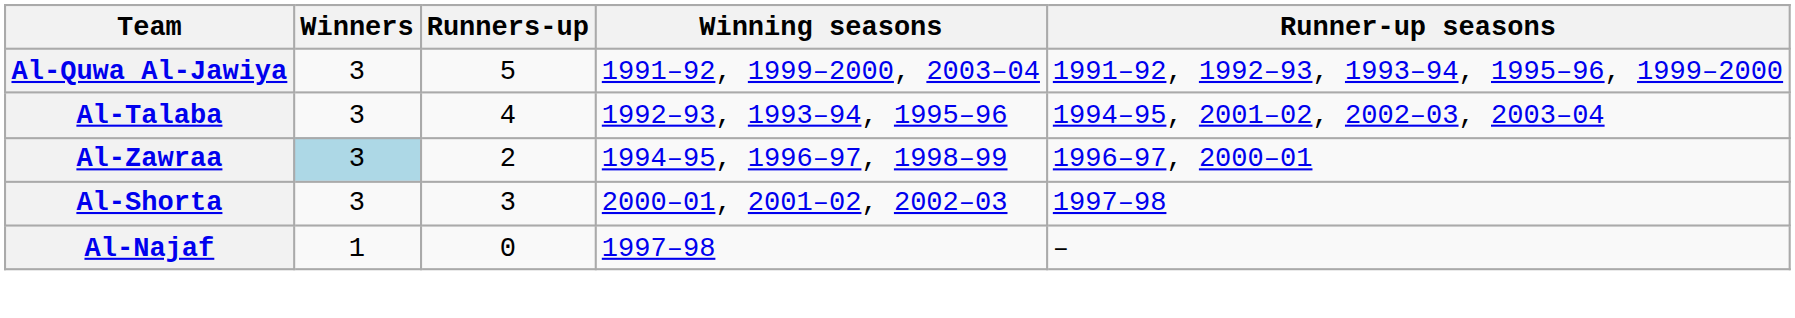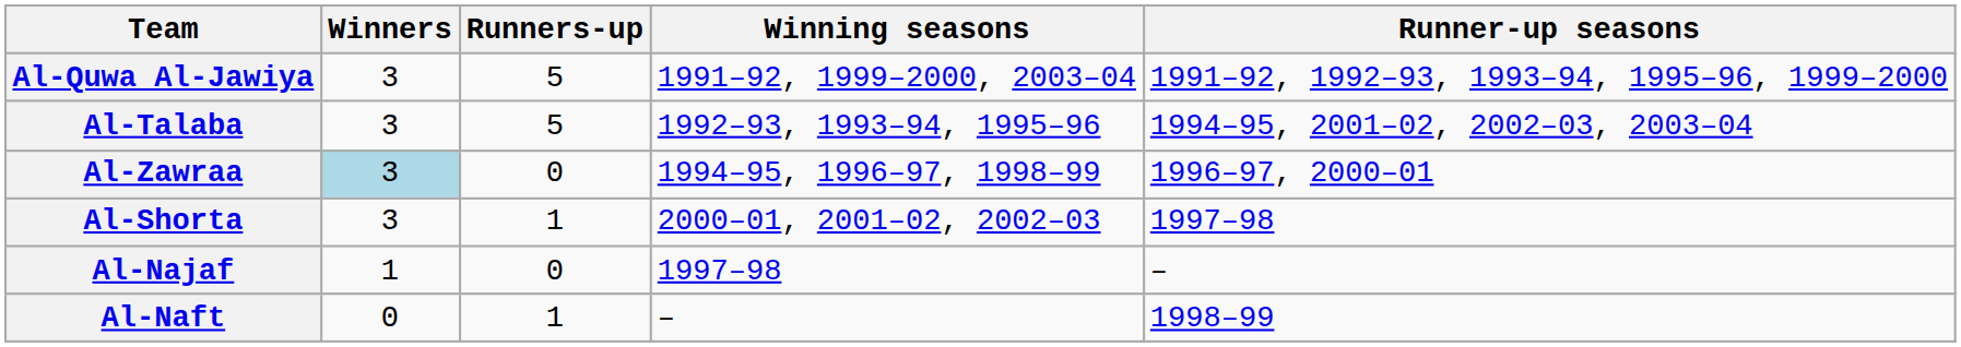 <table class="wikitable plainrowheaders sortable">
 <tr>
 <th scope=col>Team</th>
 <th scope=col>Winners</th>
 <th scope=col>Runners-up</th>
 <th scope=col class="unsortable">Winning seasons</th>
 <th scope=col class="unsortable">Runner-up seasons</th>
 </tr>
 <tr>
 <th scope=row><a href='#'>Al-Quwa Al-Jawiya</a></th>
 <td align=center>3</td>
 <td align=center>5</td>
 <td><a href='#'>1991–92</a>, <a href='#'>1999–2000</a>, <a href='#'>2003–04</a></td>
 <td><a href='#'>1991–92</a>, <a href='#'>1992–93</a>, <a href='#'>1993–94</a>, <a href='#'>1995–96</a>, <a href='#'>1999–2000</a></td>
 </tr>
 <tr>
 <th scope=row><a href='#'>Al-Talaba</a></th>
 <td align=center>3</td>
-<td align=center>4</td>
+<td align=center>5</td>
 <td><a href='#'>1992–93</a>, <a href='#'>1993–94</a>, <a href='#'>1995–96</a></td>
 <td><a href='#'>1994–95</a>, <a href='#'>2001–02</a>, <a href='#'>2002–03</a>, <a href='#'>2003–04</a></td>
 </tr>
 <tr>
 <th scope=row><a href='#'>Al-Zawraa</a></th>
 <td align=center style="background: lightblue;">3</td>
-<td align=center>2</td>
+<td align=center>0</td>
 <td><a href='#'>1994–95</a>, <a href='#'>1996–97</a>, <a href='#'>1998–99</a></td>
 <td><a href='#'>1996–97</a>, <a href='#'>2000–01</a></td>
 </tr>
 <tr>
 <th scope=row><a href='#'>Al-Shorta</a></th>
 <td align=center>3</td>
-<td align=center>3</td>
+<td align=center>1</td>
 <td><a href='#'>2000–01</a>, <a href='#'>2001–02</a>, <a href='#'>2002–03</a></td>
 <td><a href='#'>1997–98</a></td>
 </tr>
 <tr>
 <th scope=row><a href='#'>Al-Najaf</a></th>
 <td align=center>1</td>
 <td align=center>0</td>
 <td><a href='#'>1997–98</a></td>
 <td>–</td>
 </tr>
+<tr>
+<th scope=row><a href='#'>Al-Naft</a></th>
+<td align=center>0</td>
+<td align=center>1</td>
+<td>–</td>
+<td><a href='#'>1998–99</a></td>
+</tr>
 </table>
